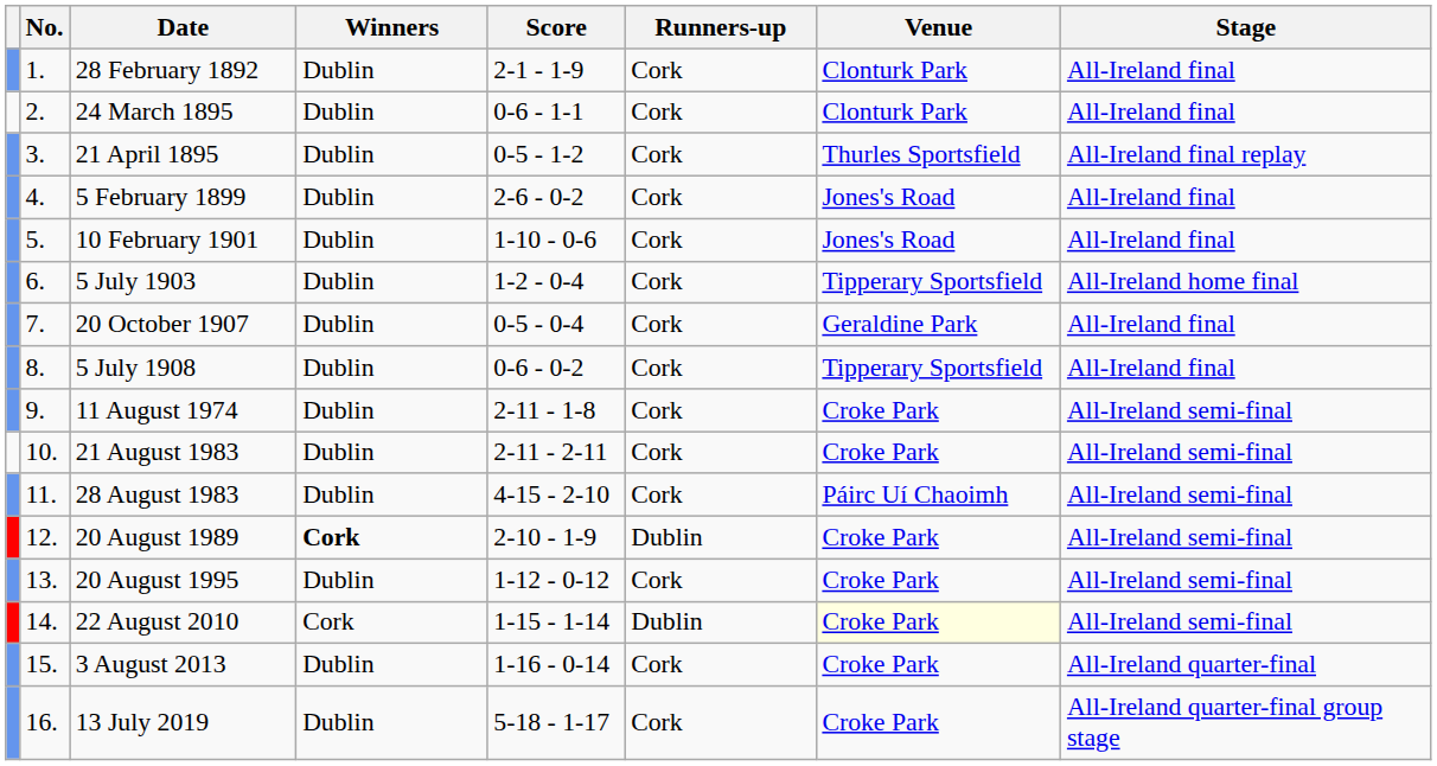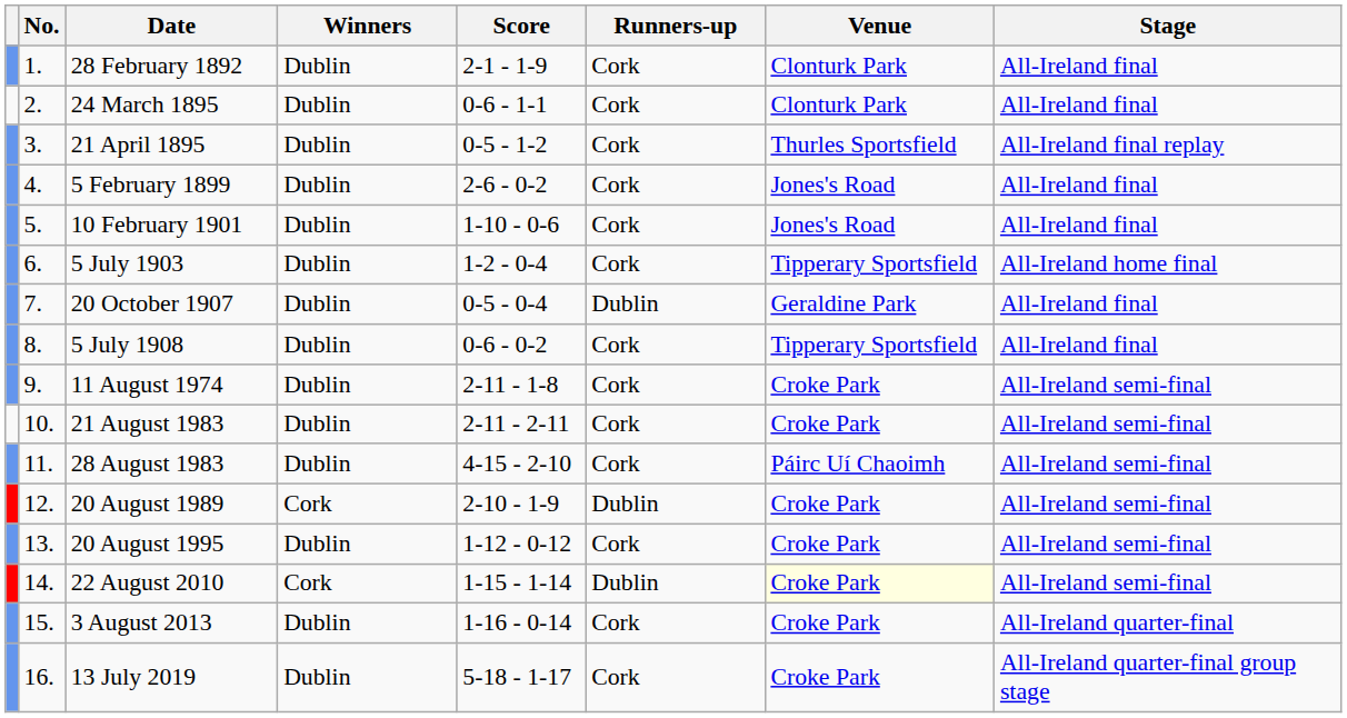 <table class="wikitable" style="font-size:90%">
 <tr>
 <th width=1></th>
 <th width=5>No.</th>
 <th width=120>Date</th>
 <th width=100>Winners</th>
 <th width=70>Score</th>
 <th width=100>Runners-up</th>
 <th width=130>Venue</th>
 <th width=200>Stage</th>
 </tr>
 <tr>
 <td style="background-color:#6495ED"></td>
 <td>1.</td>
 <td>28 February 1892</td>
 <td>Dublin</td>
 <td>2-1 - 1-9</td>
 <td>Cork</td>
 <td><a href='#'>Clonturk Park</a></td>
 <td><a href='#'>All-Ireland final</a></td>
 </tr>
 <tr>
 <td></td>
 <td>2.</td>
 <td>24 March 1895</td>
 <td>Dublin</td>
 <td>0-6 - 1-1</td>
 <td>Cork</td>
 <td><a href='#'>Clonturk Park</a></td>
 <td><a href='#'>All-Ireland final</a></td>
 </tr>
 <tr>
 <td style="background-color:#6495ED"></td>
 <td>3.</td>
 <td>21 April 1895</td>
 <td>Dublin</td>
 <td>0-5 - 1-2</td>
 <td>Cork</td>
 <td><a href='#'>Thurles Sportsfield</a></td>
 <td><a href='#'>All-Ireland final replay</a></td>
 </tr>
 <tr>
 <td style="background-color:#6495ED"></td>
 <td>4.</td>
 <td>5 February 1899</td>
 <td>Dublin</td>
 <td>2-6 - 0-2</td>
 <td>Cork</td>
 <td><a href='#'>Jones's Road</a></td>
 <td><a href='#'>All-Ireland final</a></td>
 </tr>
 <tr>
 <td style="background-color:#6495ED"></td>
 <td>5.</td>
 <td>10 February 1901</td>
 <td>Dublin</td>
 <td>1-10 - 0-6</td>
 <td>Cork</td>
 <td><a href='#'>Jones's Road</a></td>
 <td><a href='#'>All-Ireland final</a></td>
 </tr>
 <tr>
 <td style="background-color:#6495ED"></td>
 <td>6.</td>
 <td>5 July 1903</td>
 <td>Dublin</td>
 <td>1-2 - 0-4</td>
 <td>Cork</td>
 <td><a href='#'>Tipperary Sportsfield</a></td>
 <td><a href='#'>All-Ireland home final</a></td>
 </tr>
 <tr>
 <td style="background-color:#6495ED"></td>
 <td>7.</td>
 <td>20 October 1907</td>
 <td>Dublin</td>
 <td>0-5 - 0-4</td>
-<td>Cork</td>
+<td>Dublin</td>
 <td><a href='#'>Geraldine Park</a></td>
 <td><a href='#'>All-Ireland final</a></td>
 </tr>
 <tr>
 <td style="background-color:#6495ED"></td>
 <td>8.</td>
 <td>5 July 1908</td>
 <td>Dublin</td>
 <td>0-6 - 0-2</td>
 <td>Cork</td>
 <td><a href='#'>Tipperary Sportsfield</a></td>
 <td><a href='#'>All-Ireland final</a></td>
 </tr>
 <tr>
 <td style="background-color:#6495ED"></td>
 <td>9.</td>
 <td>11 August 1974</td>
 <td>Dublin</td>
 <td>2-11 - 1-8</td>
 <td>Cork</td>
 <td><a href='#'>Croke Park</a></td>
 <td><a href='#'>All-Ireland semi-final</a></td>
 </tr>
 <tr>
 <td></td>
 <td>10.</td>
 <td>21 August 1983</td>
 <td>Dublin</td>
 <td>2-11 - 2-11</td>
 <td>Cork</td>
 <td><a href='#'>Croke Park</a></td>
 <td><a href='#'>All-Ireland semi-final</a></td>
 </tr>
 <tr>
 <td style="background-color:#6495ED"></td>
 <td>11.</td>
 <td>28 August 1983</td>
 <td>Dublin</td>
 <td>4-15 - 2-10</td>
 <td>Cork</td>
 <td><a href='#'>Páirc Uí Chaoimh</a></td>
 <td><a href='#'>All-Ireland semi-final</a></td>
 </tr>
 <tr>
 <td style="background-color:red"></td>
 <td>12.</td>
 <td>20 August 1989</td>
-<td><strong>Cork</strong></td>
+<td>Cork</td>
 <td>2-10 - 1-9</td>
 <td>Dublin</td>
 <td><a href='#'>Croke Park</a></td>
 <td><a href='#'>All-Ireland semi-final</a></td>
 </tr>
 <tr>
 <td style="background-color:#6495ED"></td>
 <td>13.</td>
 <td>20 August 1995</td>
 <td>Dublin</td>
 <td>1-12 - 0-12</td>
 <td>Cork</td>
 <td><a href='#'>Croke Park</a></td>
 <td><a href='#'>All-Ireland semi-final</a></td>
 </tr>
 <tr>
 <td style="background-color:red"></td>
 <td>14.</td>
 <td>22 August 2010</td>
 <td>Cork</td>
 <td>1-15 - 1-14</td>
 <td>Dublin</td>
 <td style="background: lightyellow;"><a href='#'>Croke Park</a></td>
 <td><a href='#'>All-Ireland semi-final</a></td>
 </tr>
 <tr>
 <td style="background-color:#6495ED"></td>
 <td>15.</td>
 <td>3 August 2013</td>
 <td>Dublin</td>
 <td>1-16 - 0-14</td>
 <td>Cork</td>
 <td><a href='#'>Croke Park</a></td>
 <td><a href='#'>All-Ireland quarter-final</a></td>
 </tr>
 <tr>
 <td style="background-color:#6495ED"></td>
 <td>16.</td>
 <td>13 July 2019</td>
 <td>Dublin</td>
 <td>5-18 - 1-17</td>
 <td>Cork</td>
 <td><a href='#'>Croke Park</a></td>
 <td><a href='#'>All-Ireland quarter-final group stage</a></td>
 </tr>
 </table>
